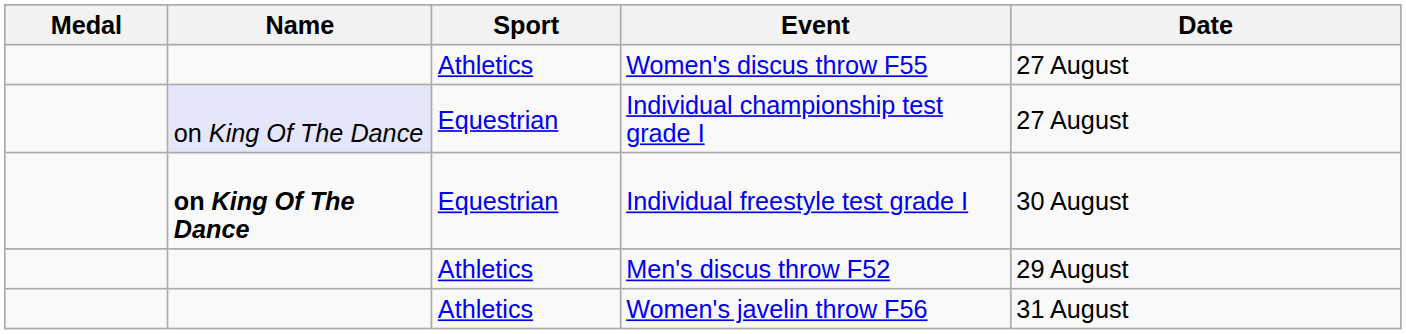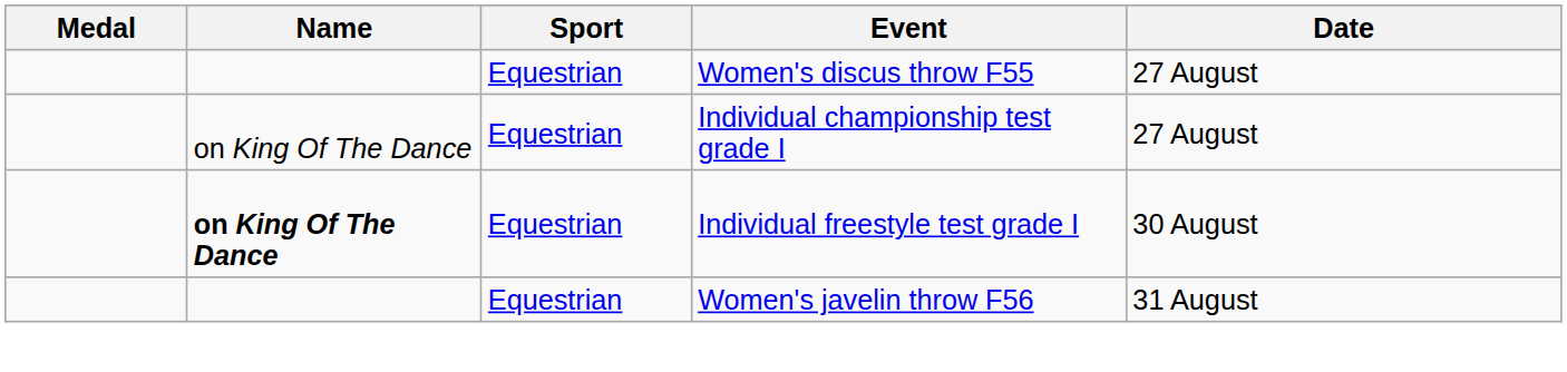 <table class="wikitable sortable" style="font-size:95%">
 <tr>
 <th style="width:6em">Medal</th>
 <th style="width:10em">Name</th>
 <th style="width:7em">Sport</th>
 <th style="width:15em">Event</th>
 <th style="width:15em">Date</th>
 </tr>
 <tr>
 <td></td>
 <td></td>
-<td><a href='#'>Athletics</a></td>
+<td><a href='#'>Equestrian</a></td>
 <td><a href='#'>Women's discus throw F55</a></td>
 <td>27 August</td>
 </tr>
 <tr>
 <td></td>
-<td style="background: lavender;"><br>on <em>King Of The Dance</em></td>
+<td><br>on <em>King Of The Dance</em></td>
 <td><a href='#'>Equestrian</a></td>
 <td><a href='#'>Individual championship test grade I</a></td>
 <td>27 August</td>
 </tr>
 <tr>
 <td></td>
 <td><strong><br>on <em>King Of The Dance</em></strong></td>
 <td><a href='#'>Equestrian</a></td>
 <td><a href='#'>Individual freestyle test grade I</a></td>
 <td>30 August</td>
 </tr>
 <tr>
 <td></td>
 <td></td>
-<td><a href='#'>Athletics</a></td>
-<td><a href='#'>Men's discus throw F52</a></td>
-<td>29 August</td>
-</tr>
-<tr>
-<td></td>
-<td></td>
-<td><a href='#'>Athletics</a></td>
+<td><a href='#'>Equestrian</a></td>
 <td><a href='#'>Women's javelin throw F56</a></td>
 <td>31 August</td>
 </tr>
 </table>
